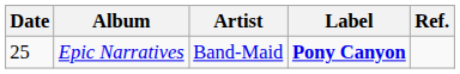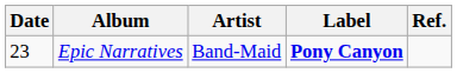 <table class="wikitable">
 <tr>
 <th>Date</th>
 <th>Album</th>
 <th>Artist</th>
 <th>Label</th>
 <th>Ref.</th>
 </tr>
 <tr>
-<td>25</td>
+<td>23</td>
 <td><em><a href='#'>Epic Narratives</a></em></td>
 <td><a href='#'>Band-Maid</a></td>
 <td><strong><a href='#'>Pony Canyon</a></strong></td>
 <td></td>
 </tr>
 </table>
